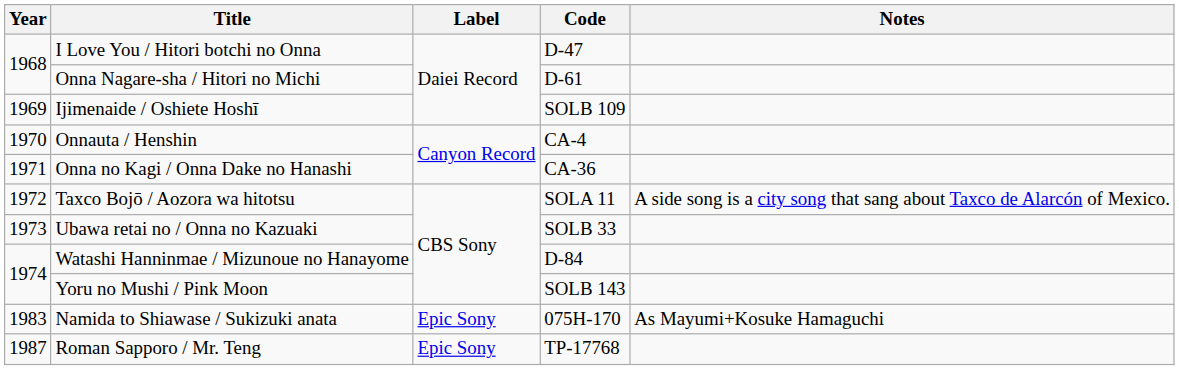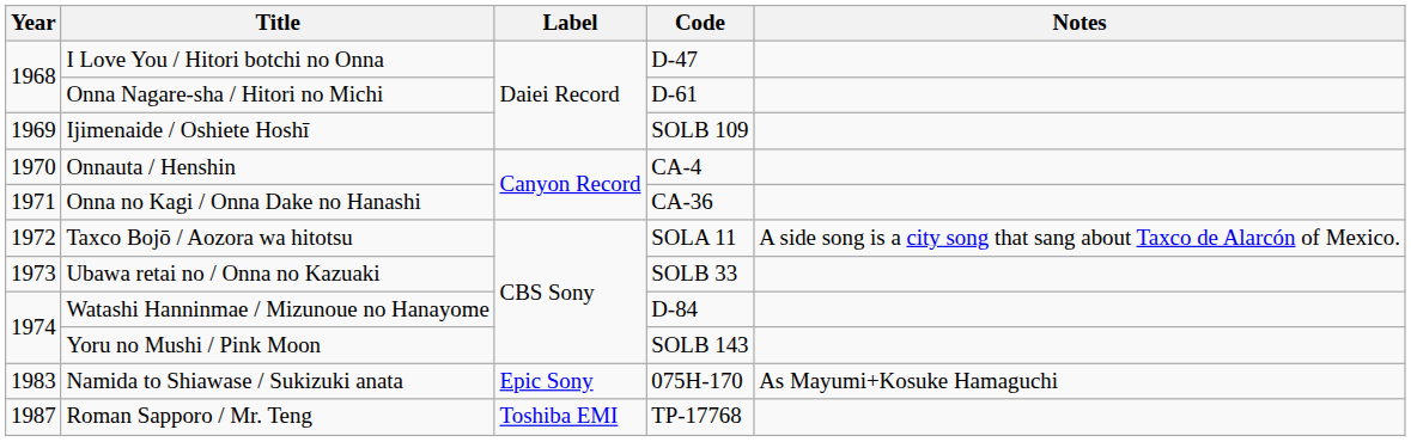 <table class="wikitable">
 <tr>
 <th>Year</th>
 <th>Title</th>
 <th>Label</th>
 <th>Code</th>
 <th>Notes</th>
 </tr>
 <tr>
 <td rowspan="2">1968</td>
 <td>I Love You / Hitori botchi no Onna</td>
 <td rowspan="3">Daiei Record</td>
 <td>D-47</td>
 <td></td>
 </tr>
 <tr>
 <td>Onna Nagare-sha / Hitori no Michi</td>
 <td>D-61</td>
 <td></td>
 </tr>
 <tr>
 <td>1969</td>
 <td>Ijimenaide / Oshiete Hoshī</td>
 <td>SOLB 109</td>
 <td></td>
 </tr>
 <tr>
 <td>1970</td>
 <td>Onnauta / Henshin</td>
 <td rowspan="2"><a href='#'>Canyon Record</a></td>
 <td>CA-4</td>
 <td></td>
 </tr>
 <tr>
 <td>1971</td>
 <td>Onna no Kagi / Onna Dake no Hanashi</td>
 <td>CA-36</td>
 <td></td>
 </tr>
 <tr>
 <td>1972</td>
 <td>Taxco Bojō / Aozora wa hitotsu</td>
 <td rowspan="4">CBS Sony</td>
 <td>SOLA 11</td>
 <td>A side song is a <a href='#'>city song</a> that sang about <a href='#'>Taxco de Alarcón</a> of Mexico.</td>
 </tr>
 <tr>
 <td>1973</td>
 <td>Ubawa retai no / Onna no Kazuaki</td>
 <td>SOLB 33</td>
 <td></td>
 </tr>
 <tr>
 <td rowspan="2">1974</td>
 <td>Watashi Hanninmae / Mizunoue no Hanayome</td>
 <td>D-84</td>
 <td></td>
 </tr>
 <tr>
 <td>Yoru no Mushi / Pink Moon</td>
 <td>SOLB 143</td>
 <td></td>
 </tr>
 <tr>
 <td>1983</td>
 <td>Namida to Shiawase / Sukizuki anata</td>
 <td><a href='#'>Epic Sony</a></td>
 <td>075H-170</td>
 <td>As Mayumi+Kosuke Hamaguchi</td>
 </tr>
 <tr>
 <td>1987</td>
 <td>Roman Sapporo / Mr. Teng</td>
-<td><a href='#'>Epic Sony</a></td>
+<td><a href='#'>Toshiba EMI</a></td>
 <td>TP-17768</td>
 <td></td>
 </tr>
 </table>
